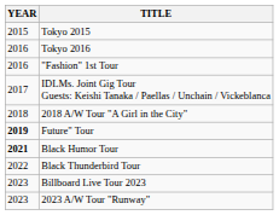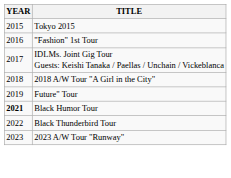 <table class="wikitable" style="font-size:small">
 <tr>
 <th>YEAR</th>
 <th>TITLE</th>
 </tr>
 <tr>
 <td>2015</td>
 <td>Tokyo 2015</td>
-</tr>
-<tr>
-<td>2016</td>
-<td>Tokyo 2016</td>
 </tr>
 <tr>
 <td>2016</td>
 <td>"Fashion" 1st Tour</td>
 </tr>
 <tr>
 <td>2017</td>
 <td>IDLMs. Joint Gig Tour<br>Guests: Keishi Tanaka / Paellas / Unchain / Vickeblanca</td>
 </tr>
 <tr>
 <td>2018</td>
 <td>2018 A/W Tour "A Girl in the City"</td>
 </tr>
 <tr>
-<td><strong>2019</strong></td>
+<td>2019</td>
 <td>Future" Tour</td>
 </tr>
 <tr>
 <td><strong>2021</strong></td>
 <td>Black Humor Tour</td>
 </tr>
 <tr>
 <td>2022</td>
 <td>Black Thunderbird Tour</td>
 </tr>
 <tr>
 <td>2023</td>
-<td>Billboard Live Tour 2023</td>
-</tr>
-<tr>
-<td>2023</td>
 <td>2023 A/W Tour "Runway"</td>
 </tr>
 </table>
